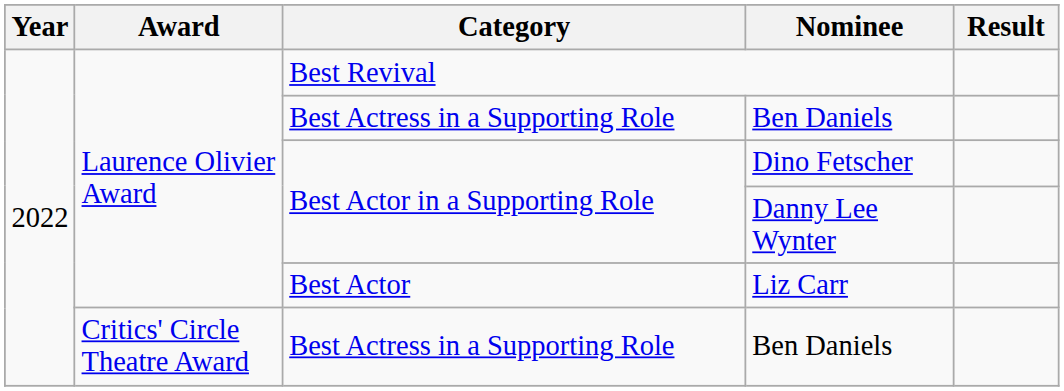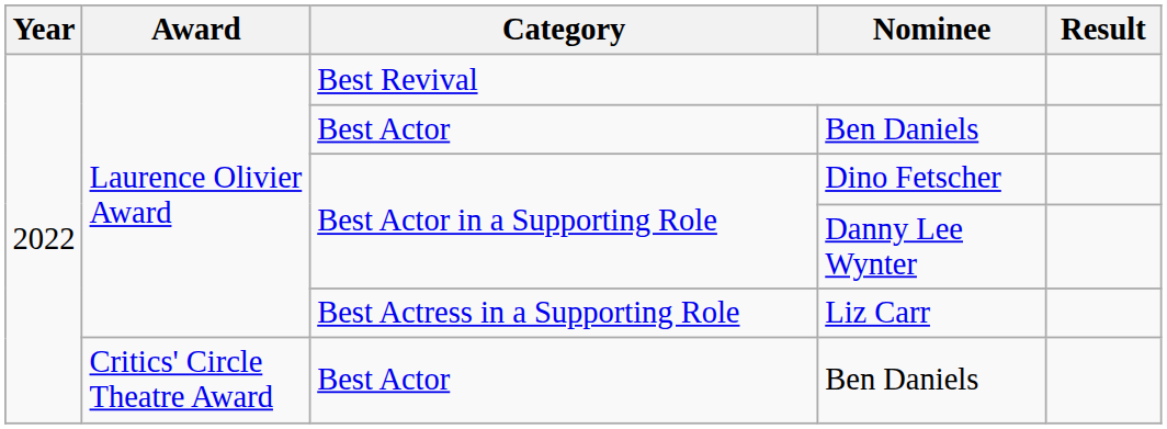 <table class="wikitable" width="95%">
 <tr>
 <th width="5%">Year</th>
 <th width="20%">Award</th>
 <th width="45%">Category</th>
 <th width="20%">Nominee</th>
 <th width="10%">Result</th>
 </tr>
 <tr>
 <td rowspan="6" align="center">2022</td>
 <td rowspan="5"><a href='#'>Laurence Olivier Award</a></td>
 <td colspan="2"><a href='#'>Best Revival</a></td>
 <td></td>
 </tr>
 <tr>
-<td><a href='#'>Best Actress in a Supporting Role</a></td>
+<td><a href='#'>Best Actor</a></td>
 <td><a href='#'>Ben Daniels</a></td>
 <td></td>
 </tr>
 <tr>
 <td rowspan="2"><a href='#'>Best Actor in a Supporting Role</a></td>
 <td><a href='#'>Dino Fetscher</a></td>
 <td></td>
 </tr>
 <tr>
 <td><a href='#'>Danny Lee Wynter</a></td>
 <td></td>
 </tr>
 <tr>
-<td><a href='#'>Best Actor</a></td>
+<td><a href='#'>Best Actress in a Supporting Role</a></td>
 <td><a href='#'>Liz Carr</a></td>
 <td></td>
 </tr>
 <tr>
 <td><a href='#'>Critics' Circle Theatre Award</a></td>
-<td><a href='#'>Best Actress in a Supporting Role</a></td>
+<td><a href='#'>Best Actor</a></td>
 <td>Ben Daniels</td>
 <td></td>
 </tr>
 </table>
